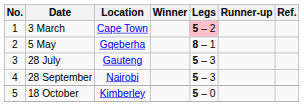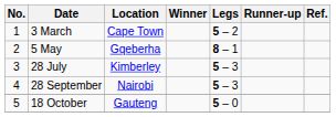 <table class="wikitable">
 <tr>
 <th>No.</th>
 <th>Date</th>
 <th>Location</th>
 <th>Winner</th>
 <th>Legs</th>
 <th>Runner-up</th>
 <th>Ref.</th>
 </tr>
 <tr>
 <td align=center>1</td>
 <td align=left nowrap rowspan="1">3 March</td>
 <td align="center" rowspan="1"> <a href='#'>Cape Town</a></td>
 <td align="right"></td>
-<td align="center" style="background: pink;"><strong>5</strong> – 2</td>
+<td align="center"><strong>5</strong> – 2</td>
 <td></td>
 <td align="center"></td>
 </tr>
 <tr>
 <td align=center>2</td>
 <td align=left nowrap rowspan="1">5 May</td>
 <td align="center" rowspan="1"> <a href='#'>Gqeberha</a></td>
 <td align="right"></td>
 <td align="center"><strong>8</strong> – 1</td>
 <td></td>
 <td align="center"></td>
 </tr>
 <tr>
 <td align=center>3</td>
 <td align=left nowrap rowspan="1">28 July</td>
-<td align="center" rowspan="1"> <a href='#'>Gauteng</a></td>
+<td align="center" rowspan="1"> <a href='#'>Kimberley</a></td>
 <td align="right"></td>
 <td align="center"><strong>5</strong> – 3</td>
 <td></td>
 <td align="center"></td>
 </tr>
 <tr>
 <td align=center>4</td>
 <td align=left nowrap rowspan="1">28 September</td>
 <td align="center" rowspan="1"> <a href='#'>Nairobi</a></td>
 <td align="right"></td>
 <td align="center"><strong>5</strong> – 3</td>
 <td></td>
 <td align="center"></td>
 </tr>
 <tr>
 </tr>
 <tr>
 <td align=center>5</td>
 <td align=left nowrap rowspan="1">18 October</td>
-<td align="center" rowspan="1"> <a href='#'>Kimberley</a></td>
+<td align="center" rowspan="1"> <a href='#'>Gauteng</a></td>
 <td align="right"></td>
 <td align="center"><strong>5</strong> – 0</td>
 <td></td>
 <td align="center"></td>
 </tr>
 <tr>
 </tr>
 </table>
